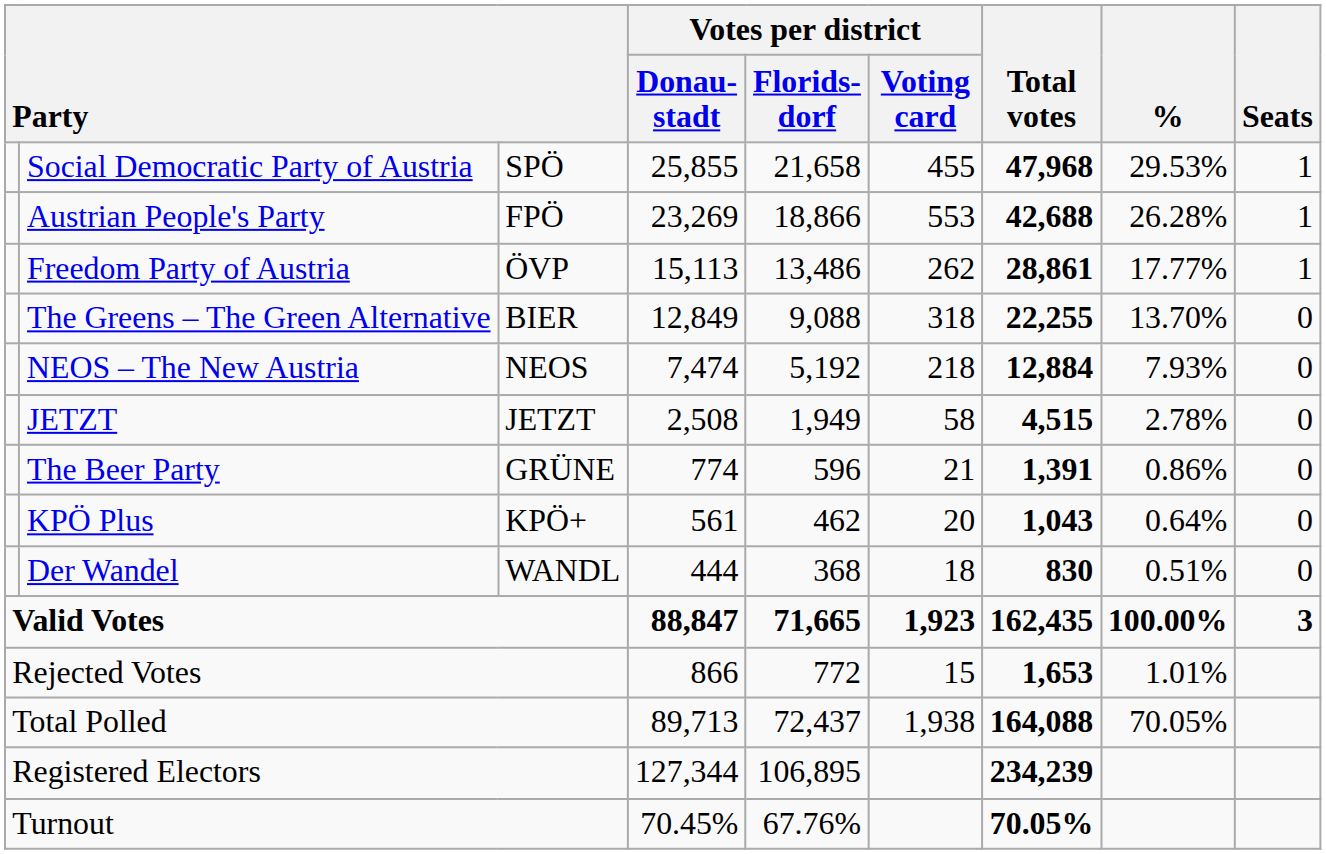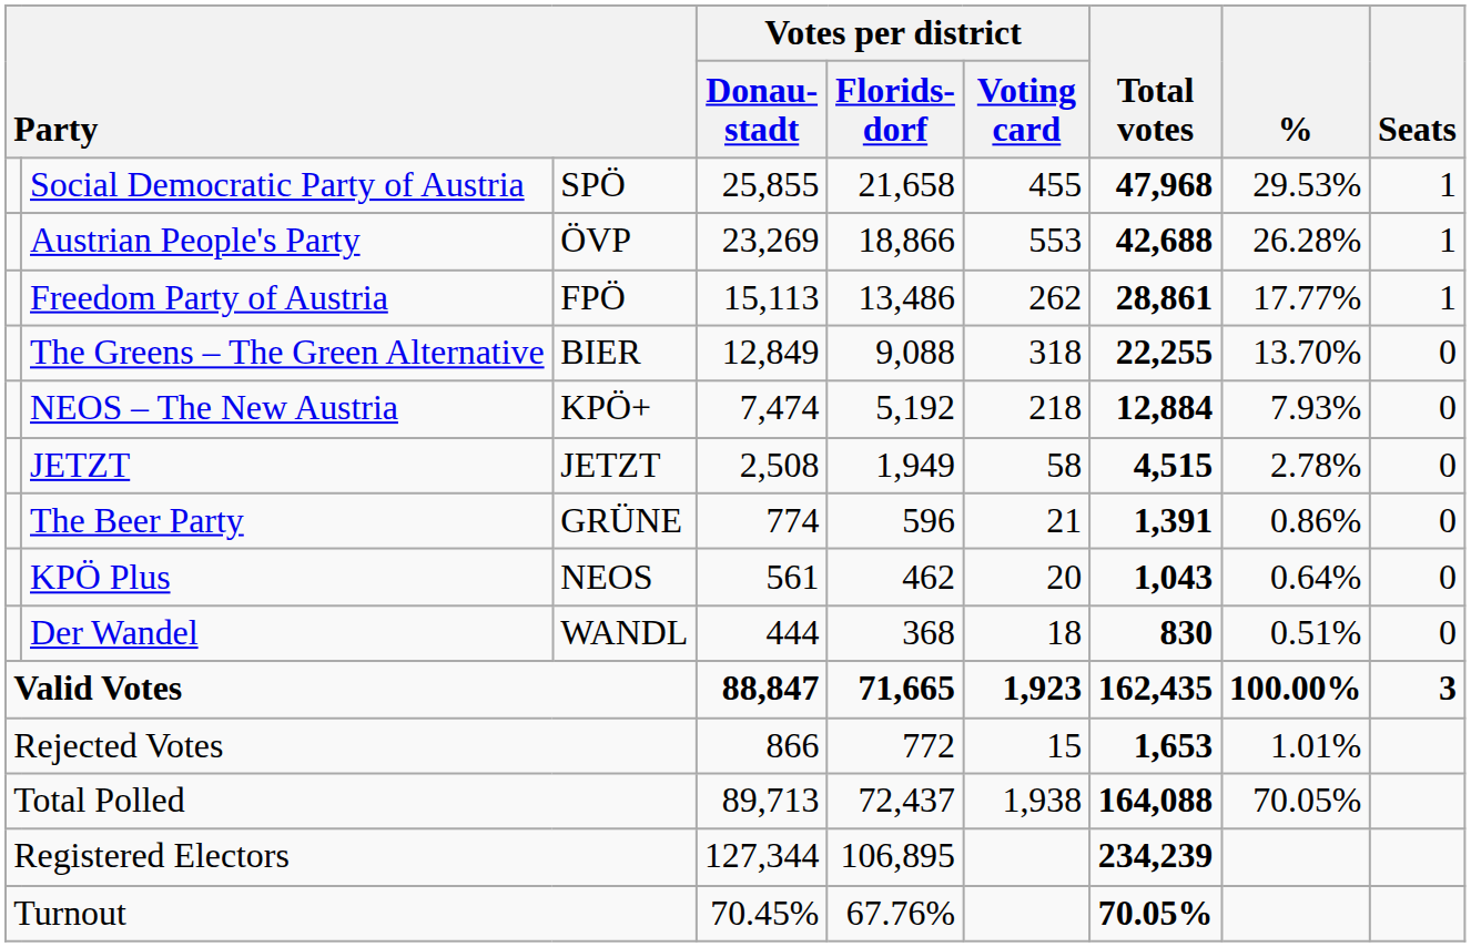 <table class="wikitable" border="1" style="text-align:right;">
 <tr>
 <th style="text-align:left;" valign=bottom rowspan=2 colspan=3>Party</th>
 <th colspan=3>Votes per district</th>
 <th align=center valign=bottom rowspan=2 width="50">Total<br>votes</th>
 <th align=center valign=bottom rowspan=2 width="50">%</th>
 <th align=center valign=bottom rowspan=2>Seats</th>
 </tr>
 <tr>
 <th align=center valign=bottom width="50"><a href='#'>Donau-<br>stadt</a></th>
 <th align=center valign=bottom width="50"><a href='#'>Florids-<br>dorf</a></th>
 <th align=center valign=bottom width="50"><a href='#'>Voting<br>card</a></th>
 </tr>
 <tr>
 <td></td>
 <td align=left><a href='#'>Social Democratic Party of Austria</a></td>
 <td align=left>SPÖ</td>
 <td>25,855</td>
 <td>21,658</td>
 <td>455</td>
 <td><strong>47,968</strong></td>
 <td>29.53%</td>
 <td>1</td>
 </tr>
 <tr>
 <td></td>
 <td align=left><a href='#'>Austrian People's Party</a></td>
-<td align=left>FPÖ</td>
+<td align=left>ÖVP</td>
 <td>23,269</td>
 <td>18,866</td>
 <td>553</td>
 <td><strong>42,688</strong></td>
 <td>26.28%</td>
 <td>1</td>
 </tr>
 <tr>
 <td></td>
 <td align=left><a href='#'>Freedom Party of Austria</a></td>
-<td align=left>ÖVP</td>
+<td align=left>FPÖ</td>
 <td>15,113</td>
 <td>13,486</td>
 <td>262</td>
 <td><strong>28,861</strong></td>
 <td>17.77%</td>
 <td>1</td>
 </tr>
 <tr>
 <td></td>
 <td align=left style="white-space: nowrap;"><a href='#'>The Greens – The Green Alternative</a></td>
 <td align=left>BIER</td>
 <td>12,849</td>
 <td>9,088</td>
 <td>318</td>
 <td><strong>22,255</strong></td>
 <td>13.70%</td>
 <td>0</td>
 </tr>
 <tr>
 <td></td>
 <td align=left><a href='#'>NEOS – The New Austria</a></td>
-<td align=left>NEOS</td>
+<td align=left>KPÖ+</td>
 <td>7,474</td>
 <td>5,192</td>
 <td>218</td>
 <td><strong>12,884</strong></td>
 <td>7.93%</td>
 <td>0</td>
 </tr>
 <tr>
 <td></td>
 <td align=left><a href='#'>JETZT</a></td>
 <td align=left>JETZT</td>
 <td>2,508</td>
 <td>1,949</td>
 <td>58</td>
 <td><strong>4,515</strong></td>
 <td>2.78%</td>
 <td>0</td>
 </tr>
 <tr>
 <td></td>
 <td align=left><a href='#'>The Beer Party</a></td>
 <td align=left>GRÜNE</td>
 <td>774</td>
 <td>596</td>
 <td>21</td>
 <td><strong>1,391</strong></td>
 <td>0.86%</td>
 <td>0</td>
 </tr>
 <tr>
 <td></td>
 <td align=left><a href='#'>KPÖ Plus</a></td>
-<td align=left>KPÖ+</td>
+<td align=left>NEOS</td>
 <td>561</td>
 <td>462</td>
 <td>20</td>
 <td><strong>1,043</strong></td>
 <td>0.64%</td>
 <td>0</td>
 </tr>
 <tr>
 <td></td>
 <td align=left><a href='#'>Der Wandel</a></td>
 <td align=left>WANDL</td>
 <td>444</td>
 <td>368</td>
 <td>18</td>
 <td><strong>830</strong></td>
 <td>0.51%</td>
 <td>0</td>
 </tr>
 <tr style="font-weight:bold">
 <td align=left colspan=3>Valid Votes</td>
 <td>88,847</td>
 <td>71,665</td>
 <td>1,923</td>
 <td>162,435</td>
 <td>100.00%</td>
 <td>3</td>
 </tr>
 <tr>
 <td align=left colspan=3>Rejected Votes</td>
 <td>866</td>
 <td>772</td>
 <td>15</td>
 <td><strong>1,653</strong></td>
 <td>1.01%</td>
 <td></td>
 </tr>
 <tr>
 <td align=left colspan=3>Total Polled</td>
 <td>89,713</td>
 <td>72,437</td>
 <td>1,938</td>
 <td><strong>164,088</strong></td>
 <td>70.05%</td>
 <td></td>
 </tr>
 <tr>
 <td align=left colspan=3>Registered Electors</td>
 <td>127,344</td>
 <td>106,895</td>
 <td></td>
 <td><strong>234,239</strong></td>
 <td></td>
 <td></td>
 </tr>
 <tr>
 <td align=left colspan=3>Turnout</td>
 <td>70.45%</td>
 <td>67.76%</td>
 <td></td>
 <td><strong>70.05%</strong></td>
 <td></td>
 <td></td>
 </tr>
 </table>
